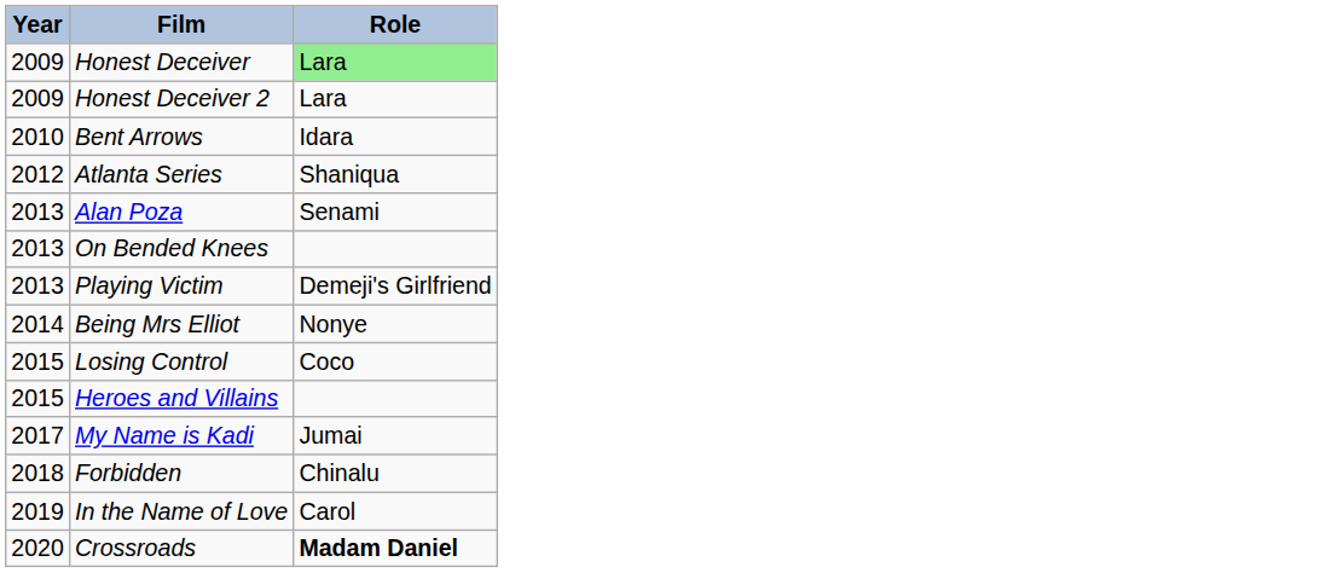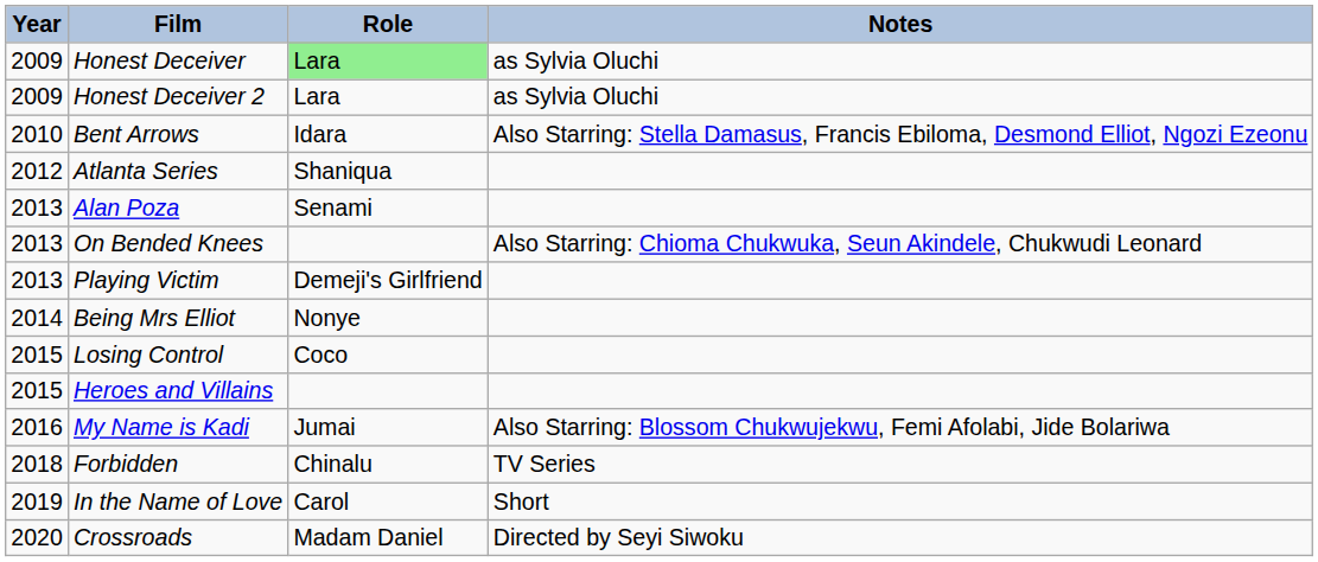 <table class="wikitable" style="font-size:90%;">
 <tr>
 <th style="background:#B0C4DE;">Year</th>
 <th style="background:#B0C4DE;">Film</th>
 <th style="background:#B0C4DE;">Role</th>
+<th style="background:#B0C4DE;">Notes</th>
 </tr>
 <tr>
 <td>2009</td>
 <td><em>Honest Deceiver</em></td>
 <td style="background: lightgreen;">Lara</td>
+<td>as Sylvia Oluchi</td>
 </tr>
 <tr>
 <td>2009</td>
 <td><em>Honest Deceiver 2</em></td>
 <td>Lara</td>
+<td>as Sylvia Oluchi</td>
 </tr>
 <tr>
 <td>2010</td>
 <td><em>Bent Arrows</em></td>
 <td>Idara</td>
+<td>Also Starring: <a href='#'>Stella Damasus</a>, Francis Ebiloma, <a href='#'>Desmond Elliot</a>, <a href='#'>Ngozi Ezeonu</a></td>
 </tr>
 <tr>
 <td>2012</td>
 <td><em>Atlanta Series</em></td>
 <td>Shaniqua</td>
+<td></td>
 </tr>
 <tr>
 <td>2013</td>
 <td><em><a href='#'>Alan Poza</a></em></td>
 <td>Senami</td>
+<td></td>
 </tr>
 <tr>
 <td>2013</td>
 <td><em>On Bended Knees</em></td>
 <td></td>
+<td>Also Starring: <a href='#'>Chioma Chukwuka</a>, <a href='#'>Seun Akindele</a>, Chukwudi Leonard</td>
 </tr>
 <tr>
 <td>2013</td>
 <td><em>Playing Victim</em></td>
 <td>Demeji's Girlfriend</td>
+<td></td>
 </tr>
 <tr>
 <td>2014</td>
 <td><em>Being Mrs Elliot</em></td>
 <td>Nonye</td>
+<td></td>
 </tr>
 <tr>
 <td>2015</td>
 <td><em>Losing Control</em></td>
 <td>Coco</td>
+<td></td>
 </tr>
 <tr>
 <td>2015</td>
 <td><em><a href='#'>Heroes and Villains</a></em></td>
 <td></td>
+<td></td>
 </tr>
 <tr>
-<td>2017</td>
+<td>2016</td>
 <td><em><a href='#'>My Name is Kadi</a></em></td>
 <td>Jumai</td>
+<td>Also Starring: <a href='#'>Blossom Chukwujekwu</a>, Femi Afolabi, Jide Bolariwa</td>
 </tr>
 <tr>
 <td>2018</td>
 <td><em>Forbidden</em></td>
 <td>Chinalu</td>
+<td>TV Series</td>
 </tr>
 <tr>
 <td>2019</td>
 <td><em>In the Name of Love</em></td>
 <td>Carol</td>
+<td>Short</td>
 </tr>
 <tr>
 <td>2020</td>
 <td><em>Crossroads</em></td>
-<td><strong>Madam Daniel</strong></td>
+<td>Madam Daniel</td>
+<td>Directed by Seyi Siwoku</td>
 </tr>
 </table>
